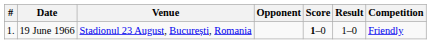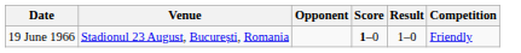 <table class="wikitable" style="font-size:90%" align=center>
 <tr>
-<th>#</th>
 <th>Date</th>
 <th>Venue</th>
 <th>Opponent</th>
 <th>Score</th>
 <th>Result</th>
 <th>Competition</th>
 </tr>
 <tr>
-<td>1.</td>
 <td>19 June 1966</td>
 <td><a href='#'>Stadionul 23 August</a>, <a href='#'>București</a>, <a href='#'>Romania</a></td>
 <td></td>
 <td align="center"><strong>1</strong>–0</td>
 <td align="center">1–0</td>
 <td><a href='#'>Friendly</a></td>
 </tr>
 </table>
